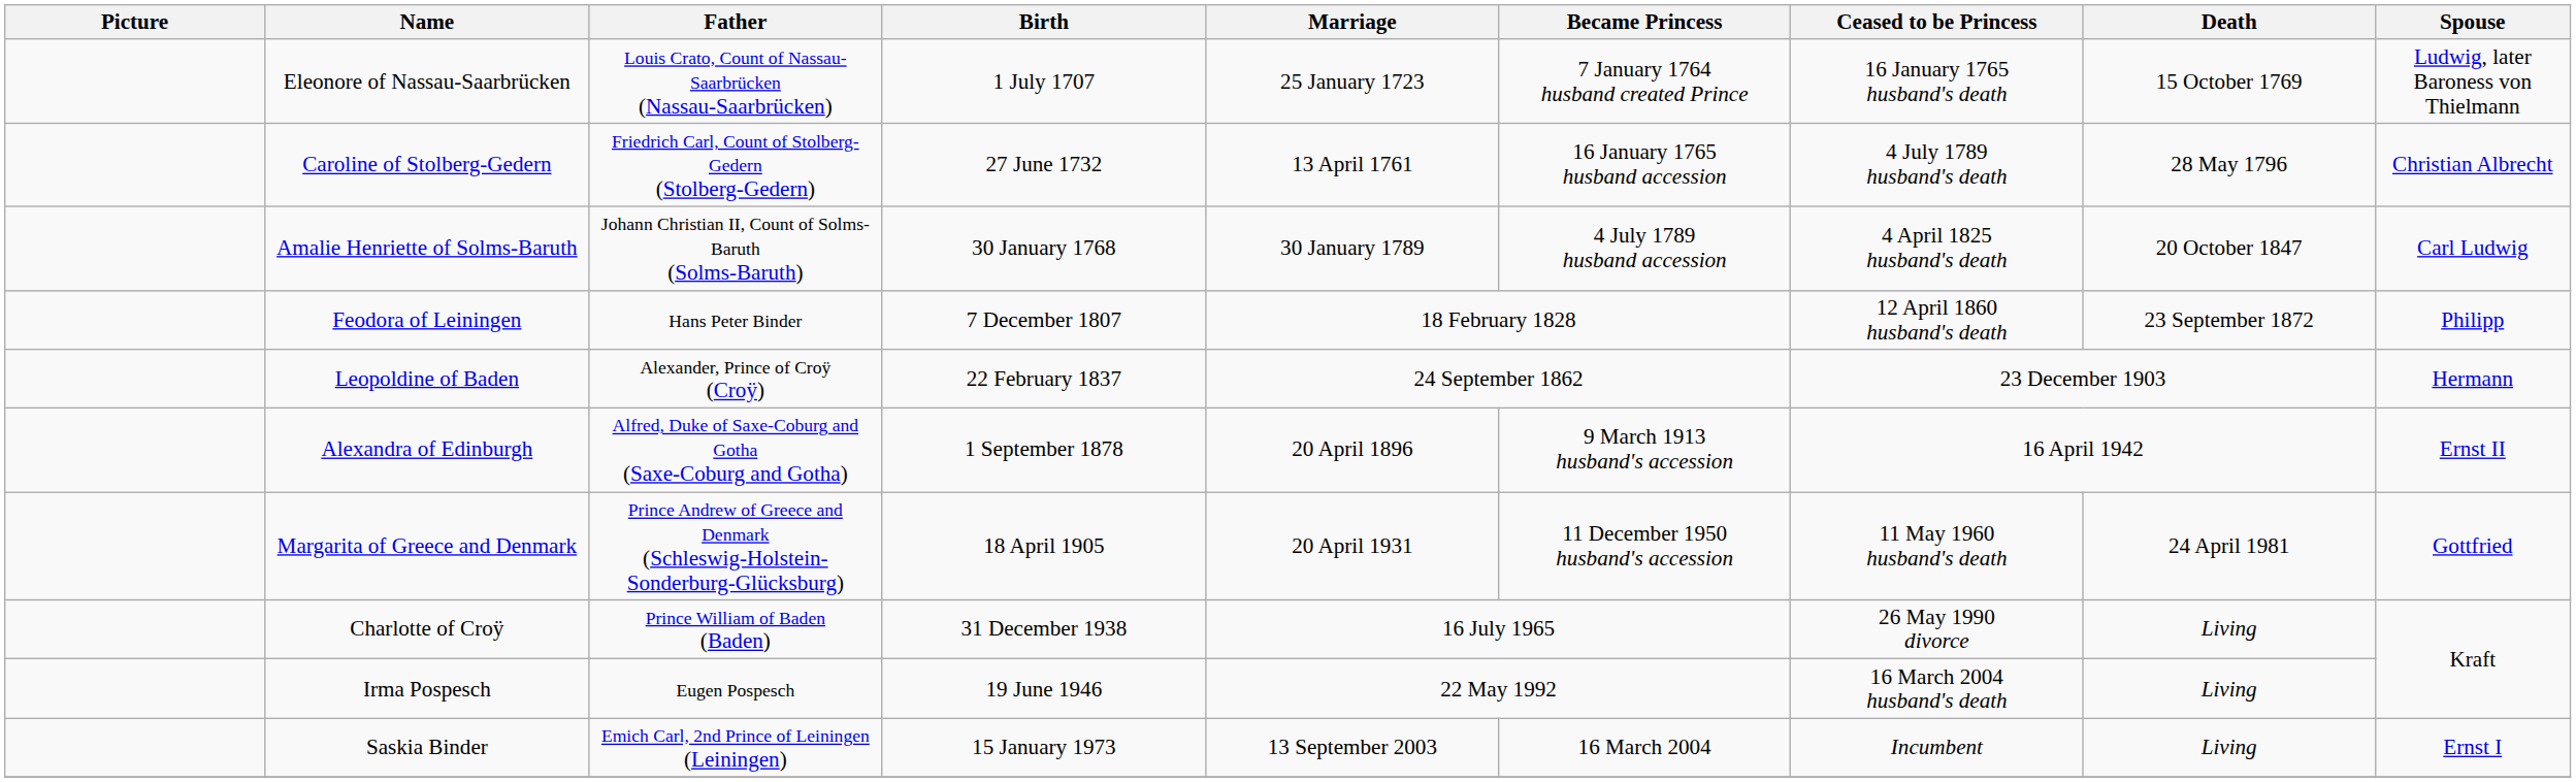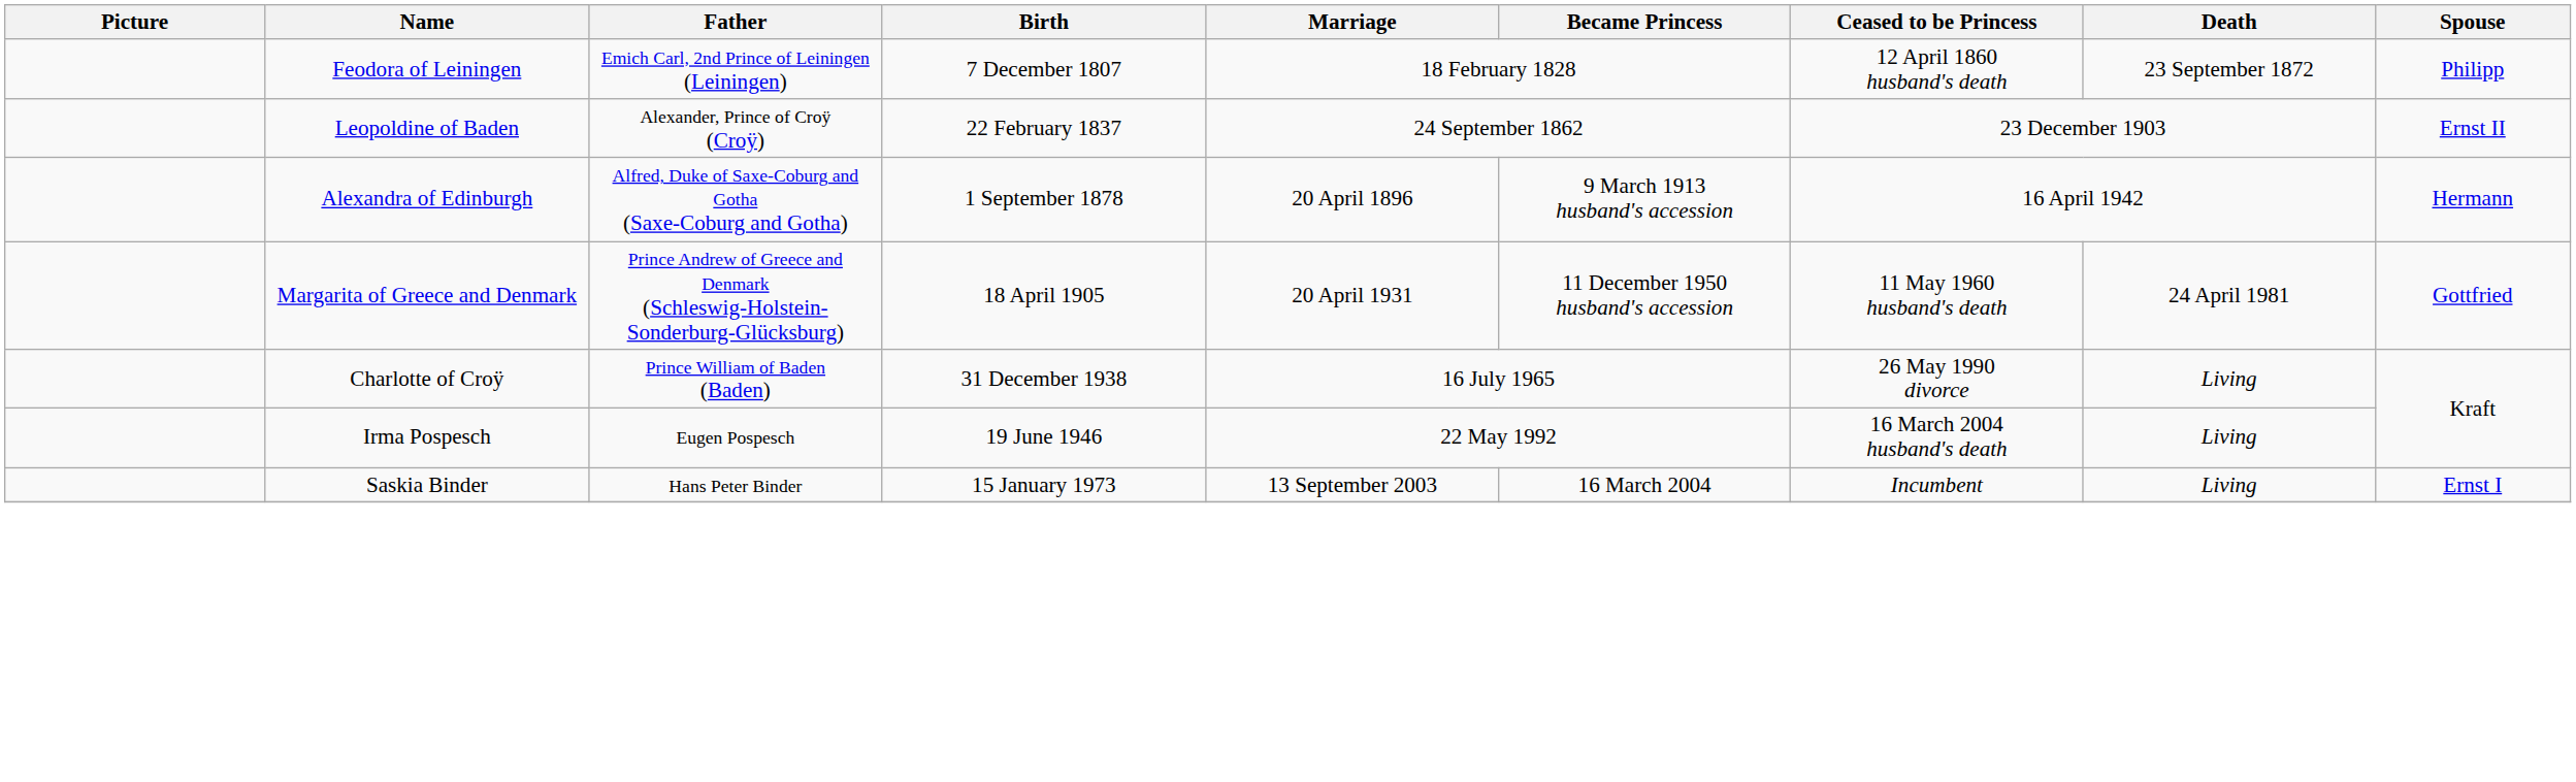 <table width=95% class="wikitable">
 <tr>
 <th width = "8%">Picture</th>
 <th width = "10%">Name</th>
 <th width = "9%">Father</th>
 <th width = "10%">Birth</th>
 <th width = "9%">Marriage</th>
 <th width = "9%">Became Princess</th>
 <th width = "9%">Ceased to be Princess</th>
 <th width = "9%">Death</th>
 <th width = "6%">Spouse</th>
 </tr>
 <tr>
 <td align="center"></td>
-<td align="center">Eleonore of Nassau-Saarbrücken</td>
-<td align="center"><small><a href='#'>Louis Crato, Count of Nassau-Saarbrücken</a></small><br>(<a href='#'>Nassau-Saarbrücken</a>)</td>
-<td align="center">1 July 1707</td>
-<td align="center">25 January 1723</td>
-<td align="center">7 January 1764<br><em>husband created Prince</em></td>
-<td align="center">16 January 1765<br><em>husband's death</em></td>
-<td align="center">15 October 1769</td>
-<td align="center"><a href='#'>Ludwig</a>, later Baroness von Thielmann</td>
-</tr>
-<tr>
-<td align="center"></td>
-<td align="center"><a href='#'>Caroline of Stolberg-Gedern</a></td>
-<td align="center"><small><a href='#'>Friedrich Carl, Count of Stolberg-Gedern</a></small><br>(<a href='#'>Stolberg-Gedern</a>)</td>
-<td align="center">27 June 1732</td>
-<td align="center">13 April 1761</td>
-<td align="center">16 January 1765<br><em>husband accession</em></td>
-<td align="center">4 July 1789<br><em>husband's death</em></td>
-<td align="center">28 May 1796</td>
-<td align="center"><a href='#'>Christian Albrecht</a></td>
-</tr>
-<tr>
-<td align="center"></td>
-<td align="center"><a href='#'>Amalie Henriette of Solms-Baruth</a></td>
-<td align="center"><small>Johann Christian II, Count of Solms-Baruth</small><br>(<a href='#'>Solms-Baruth</a>)</td>
-<td align="center">30 January 1768</td>
-<td align="center">30 January 1789</td>
-<td align="center">4 July 1789<br><em>husband accession</em></td>
-<td align="center">4 April 1825<br><em>husband's death</em></td>
-<td align="center">20 October 1847</td>
-<td align="center"><a href='#'>Carl Ludwig</a></td>
-</tr>
-<tr>
-<td align="center"></td>
 <td align="center"><a href='#'>Feodora of Leiningen</a></td>
-<td align="center"><small>Hans Peter Binder</small></td>
+<td align="center"><small><a href='#'>Emich Carl, 2nd Prince of Leiningen</a></small><br>(<a href='#'>Leiningen</a>)</td>
 <td align="center">7 December 1807</td>
 <td align="center" colspan="2">18 February 1828</td>
 <td align="center">12 April 1860<br><em>husband's death</em></td>
 <td align="center">23 September 1872</td>
 <td align="center"><a href='#'>Philipp</a></td>
 </tr>
 <tr>
 <td align="center"></td>
 <td align="center"><a href='#'>Leopoldine of Baden</a></td>
 <td align="center"><small>Alexander, Prince of Croÿ</small><br>(<a href='#'>Croÿ</a>)</td>
 <td align="center">22 February 1837</td>
 <td align="center" colspan="2">24 September 1862</td>
 <td align="center" colspan="2">23 December 1903</td>
-<td align="center"><a href='#'>Hermann</a></td>
+<td align="center"><a href='#'>Ernst II</a></td>
 </tr>
 <tr>
 <td align="center"></td>
 <td align="center"><a href='#'>Alexandra of Edinburgh</a></td>
 <td align="center"><small><a href='#'>Alfred, Duke of Saxe-Coburg and Gotha</a></small><br>(<a href='#'>Saxe-Coburg and Gotha</a>)</td>
 <td align="center">1 September 1878</td>
 <td align="center">20 April 1896</td>
 <td align="center">9 March 1913<br><em>husband's accession</em></td>
 <td align="center" colspan="2">16 April 1942</td>
-<td align="center"><a href='#'>Ernst II</a></td>
+<td align="center"><a href='#'>Hermann</a></td>
 </tr>
 <tr>
 <td align="center"></td>
 <td align="center"><a href='#'>Margarita of Greece and Denmark</a></td>
 <td align="center"><small><a href='#'>Prince Andrew of Greece and Denmark</a></small><br>(<a href='#'>Schleswig-Holstein-Sonderburg-Glücksburg</a>)</td>
 <td align="center">18 April 1905</td>
 <td align="center">20 April 1931</td>
 <td align="center">11 December 1950<br><em>husband's accession</em></td>
 <td align="center">11 May 1960<br><em>husband's death</em></td>
 <td align="center">24 April 1981</td>
 <td align="center"><a href='#'>Gottfried</a></td>
 </tr>
 <tr>
 <td align="center"></td>
 <td align="center">Charlotte of Croÿ</td>
 <td align="center"><small><a href='#'>Prince William of Baden</a></small><br>(<a href='#'>Baden</a>)</td>
 <td align="center">31 December 1938</td>
 <td align="center" colspan="2">16 July 1965</td>
 <td align="center">26 May 1990<br><em>divorce</em></td>
 <td align="center"><em>Living</em></td>
 <td align="center" rowspan="2">Kraft</td>
 </tr>
 <tr>
 <td align="center"></td>
 <td align="center">Irma Pospesch</td>
 <td align="center"><small>Eugen Pospesch </small></td>
 <td align="center">19 June 1946</td>
 <td align="center" colspan="2">22 May 1992</td>
 <td align="center">16 March 2004<br><em>husband's death</em></td>
 <td align="center"><em>Living</em></td>
 </tr>
 <tr>
 <td align="center"></td>
 <td align="center">Saskia Binder</td>
-<td align="center"><small><a href='#'>Emich Carl, 2nd Prince of Leiningen</a></small><br>(<a href='#'>Leiningen</a>)</td>
+<td align="center"><small>Hans Peter Binder</small></td>
 <td align="center">15 January 1973</td>
 <td align="center">13 September 2003</td>
 <td align="center">16 March 2004</td>
 <td align="center"><em>Incumbent</em></td>
 <td align="center"><em>Living</em></td>
 <td align="center"><a href='#'>Ernst I</a></td>
 </tr>
 <tr>
 </tr>
 </table>
